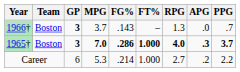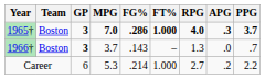 <table class="wikitable sortable" style="font-size:95%; text-align:right;">
 <tr>
 <th>Year</th>
 <th>Team</th>
 <th>GP</th>
 <th>MPG</th>
 <th>FG%</th>
 <th>FT%</th>
 <th>RPG</th>
 <th>APG</th>
 <th>PPG</th>
 </tr>
 <tr>
+<td style="text-align:left;background:#afe6ba;"><a href='#'>1965</a>†</td>
+<td style="text-align:left;"><a href='#'>Boston</a></td>
+<td><strong>3</strong></td>
+<td><strong>7.0</strong></td>
+<td><strong>.286</strong></td>
+<td><strong>1.000</strong></td>
+<td><strong>4.0</strong></td>
+<td><strong>.3</strong></td>
+<td><strong>3.7</strong></td>
+</tr>
+<tr>
 <td style="text-align:left;background:#afe6ba;"><a href='#'>1966</a>†</td>
 <td style="text-align:left;"><a href='#'>Boston</a></td>
 <td><strong>3</strong></td>
 <td>3.7</td>
 <td>.143</td>
 <td>–</td>
 <td>1.3</td>
 <td>.0</td>
 <td>.7</td>
-</tr>
-<tr>
-<td style="text-align:left;background:#afe6ba;"><a href='#'>1965</a>†</td>
-<td style="text-align:left;"><a href='#'>Boston</a></td>
-<td><strong>3</strong></td>
-<td><strong>7.0</strong></td>
-<td><strong>.286</strong></td>
-<td><strong>1.000</strong></td>
-<td><strong>4.0</strong></td>
-<td><strong>.3</strong></td>
-<td><strong>3.7</strong></td>
 </tr>
 <tr class="sortbottom">
 <td style="text-align:center;" colspan="2">Career</td>
 <td>6</td>
 <td>5.3</td>
 <td>.214</td>
 <td>1.000</td>
 <td>2.7</td>
 <td>.2</td>
 <td>2.2</td>
 </tr>
 </table>
